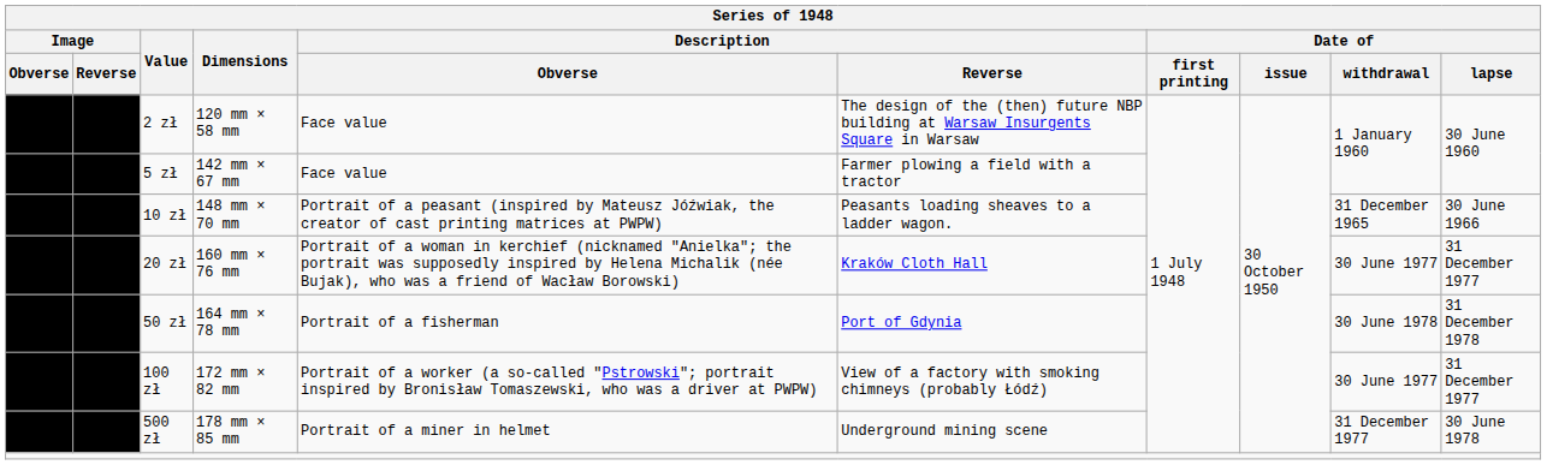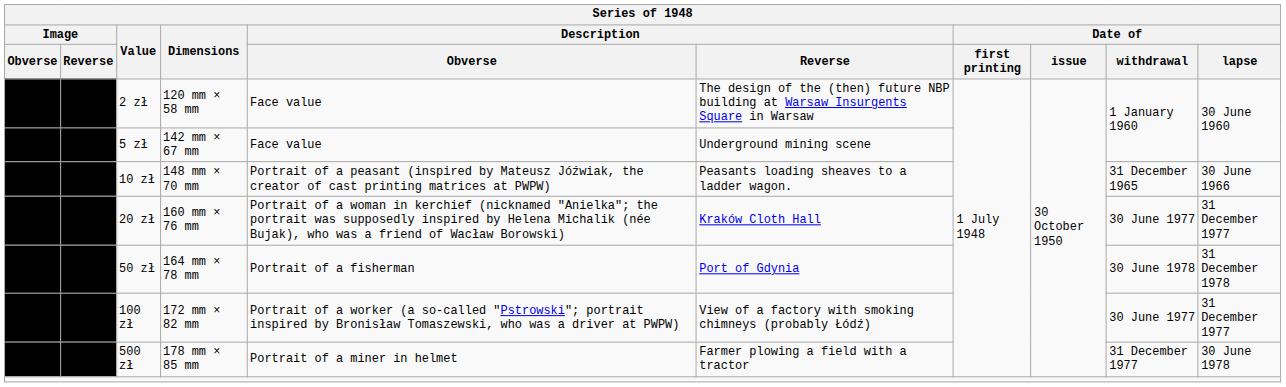 <table class="wikitable" style="font-size: 90%">
 <tr>
 <th colspan="10">Series of 1948</th>
 </tr>
 <tr>
 <th colspan="2">Image</th>
 <th rowspan="2">Value</th>
 <th rowspan="2">Dimensions</th>
 <th colspan="2">Description</th>
 <th colspan="4">Date of</th>
 </tr>
 <tr>
 <th>Obverse</th>
 <th>Reverse</th>
 <th>Obverse</th>
 <th>Reverse</th>
 <th>first printing</th>
 <th>issue</th>
 <th>withdrawal</th>
 <th>lapse</th>
 </tr>
 <tr>
 <td align="center" bgcolor="#000000"></td>
 <td align="center" bgcolor="#000000"></td>
 <td>2 zł</td>
 <td>120 mm × 58 mm</td>
 <td>Face value</td>
 <td>The design of the (then) future NBP building at <a href='#'>Warsaw Insurgents Square</a> in Warsaw</td>
 <td rowspan="7">1 July 1948</td>
 <td rowspan="7">30 October 1950</td>
 <td rowspan="2">1 January 1960</td>
 <td rowspan="2">30 June 1960</td>
 </tr>
 <tr>
 <td align="center" bgcolor="#000000"></td>
 <td align="center" bgcolor="#000000"></td>
 <td>5 zł</td>
 <td>142 mm × 67 mm</td>
 <td>Face value</td>
-<td>Farmer plowing a field with a tractor</td>
+<td>Underground mining scene</td>
 </tr>
 <tr>
 <td align="center" bgcolor="#000000"></td>
 <td align="center" bgcolor="#000000"></td>
 <td>10 zł</td>
 <td>148 mm × 70 mm</td>
 <td>Portrait of a peasant (inspired by Mateusz Jóźwiak, the creator of cast printing matrices at PWPW)</td>
 <td>Peasants loading sheaves to a ladder wagon.</td>
 <td>31 December 1965</td>
 <td>30 June 1966</td>
 </tr>
 <tr>
 <td align="center" bgcolor="#000000"></td>
 <td align="center" bgcolor="#000000"></td>
 <td>20 zł</td>
 <td>160 mm × 76 mm</td>
 <td>Portrait of a woman in kerchief (nicknamed "Anielka"; the portrait was supposedly inspired by Helena Michalik (née Bujak), who was a friend of Wacław Borowski)</td>
 <td><a href='#'>Kraków Cloth Hall</a></td>
 <td>30 June 1977</td>
 <td>31 December 1977</td>
 </tr>
 <tr>
 <td align="center" bgcolor="#000000"></td>
 <td align="center" bgcolor="#000000"></td>
 <td>50 zł</td>
 <td>164 mm × 78 mm</td>
 <td>Portrait of a fisherman</td>
 <td><a href='#'>Port of Gdynia</a></td>
 <td>30 June 1978</td>
 <td>31 December 1978</td>
 </tr>
 <tr>
 <td align="center" bgcolor="#000000"></td>
 <td align="center" bgcolor="#000000"></td>
 <td>100 zł</td>
 <td>172 mm × 82 mm</td>
 <td>Portrait of a worker (a so-called "<a href='#'>Pstrowski</a>"; portrait inspired by Bronisław Tomaszewski, who was a driver at PWPW)</td>
 <td>View of a factory with smoking chimneys (probably Łódź)</td>
 <td>30 June 1977</td>
 <td>31 December 1977</td>
 </tr>
 <tr>
 <td align="center" bgcolor="#000000"></td>
 <td align="center" bgcolor="#000000"></td>
 <td>500 zł</td>
 <td>178 mm × 85 mm</td>
 <td>Portrait of a miner in helmet</td>
-<td>Underground mining scene</td>
+<td>Farmer plowing a field with a tractor</td>
 <td>31 December 1977</td>
 <td>30 June 1978</td>
 </tr>
 <tr>
 <td colspan="10"></td>
 </tr>
 </table>
